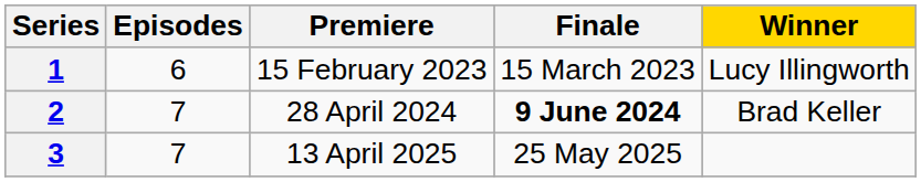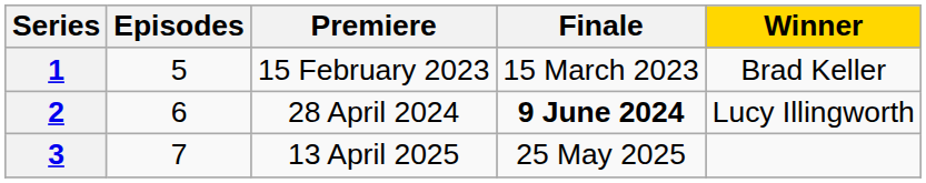 <table class="wikitable" style="text-align:center; line-height:16px">
 <tr>
 <th scope="col">Series</th>
 <th scope="col">Episodes</th>
 <th scope="col">Premiere</th>
 <th scope="col">Finale</th>
 <th style="background:gold">Winner</th>
 </tr>
 <tr>
 <th><a href='#'>1</a></th>
-<td>6</td>
+<td>5</td>
 <td>15 February 2023</td>
 <td>15 March 2023</td>
-<td>Lucy Illingworth</td>
+<td>Brad Keller</td>
 </tr>
 <tr>
 <th><a href='#'>2</a></th>
-<td>7</td>
+<td>6</td>
 <td>28 April 2024</td>
 <td><strong>9 June 2024</strong></td>
-<td>Brad Keller</td>
+<td>Lucy Illingworth</td>
 </tr>
 <tr>
 <th><a href='#'>3</a></th>
 <td>7</td>
 <td>13 April 2025</td>
 <td>25 May 2025</td>
 <td></td>
 </tr>
 </table>
